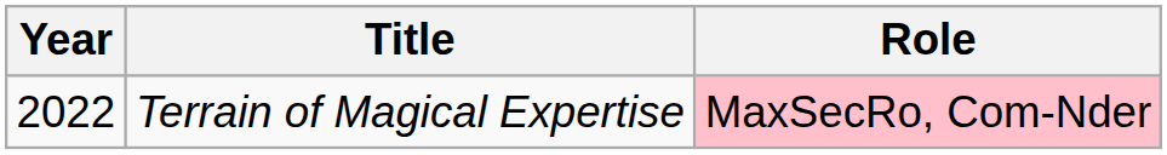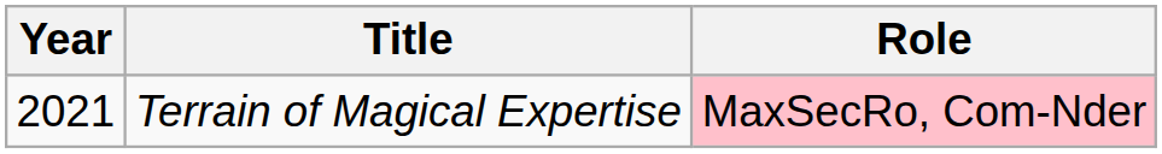 <table class="wikitable">
 <tr>
 <th>Year</th>
 <th>Title</th>
 <th>Role</th>
 </tr>
 <tr>
-<td>2022</td>
+<td>2021</td>
 <td><em>Terrain of Magical Expertise</em></td>
 <td style="background: pink;">MaxSecRo, Com-Nder</td>
 </tr>
 </table>
